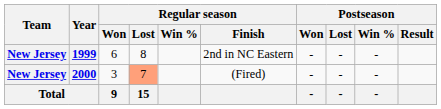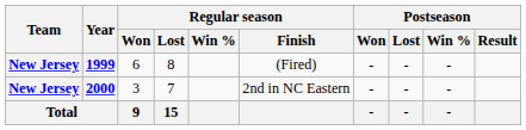 <table class="wikitable" style="font-size: 95%; text-align:center;">
 <tr>
 <th rowspan=2>Team</th>
 <th rowspan=2>Year</th>
 <th colspan=4>Regular season</th>
 <th colspan=4>Postseason</th>
 </tr>
 <tr>
 <th>Won</th>
 <th>Lost</th>
 <th>Win %</th>
 <th>Finish</th>
 <th>Won</th>
 <th>Lost</th>
 <th>Win %</th>
 <th>Result</th>
 </tr>
 <tr>
 <th><a href='#'>New Jersey</a></th>
 <th><a href='#'>1999</a></th>
 <td>6</td>
 <td>8</td>
 <td></td>
-<td>2nd in NC Eastern</td>
+<td>(Fired)</td>
 <td>-</td>
 <td>-</td>
 <td>-</td>
 <td></td>
 </tr>
 <tr !>
 <th><a href='#'>New Jersey</a></th>
 <th><a href='#'>2000</a></th>
 <td>3</td>
-<td style="background: lightsalmon;">7</td>
+<td>7</td>
 <td></td>
-<td>(Fired)</td>
+<td>2nd in NC Eastern</td>
 <td>-</td>
 <td>-</td>
 <td>-</td>
 <td></td>
 </tr>
 <tr>
 <th colspan=2>Total</th>
 <th>9</th>
 <th>15</th>
 <th></th>
 <th></th>
 <th>-</th>
 <th>-</th>
 <th>-</th>
 <th></th>
 </tr>
 </table>
